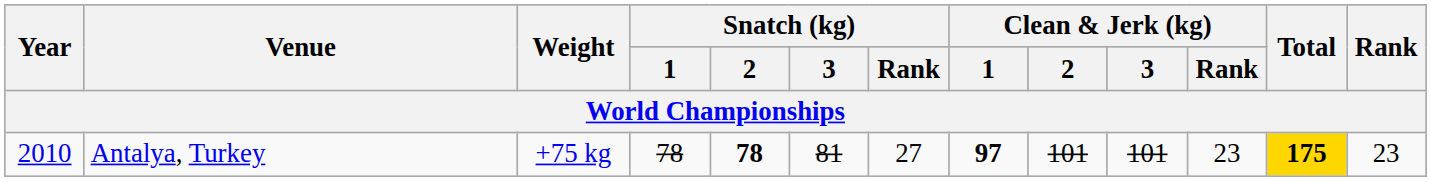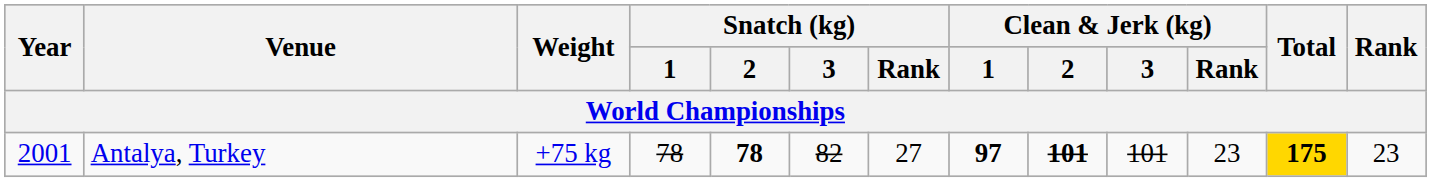 <table class = "wikitable" style="text-align:center;">
 <tr>
 <th rowspan=2 width=40>Year</th>
 <th rowspan=2 width=250>Venue</th>
 <th rowspan=2 width=60>Weight</th>
 <th colspan=4>Snatch (kg)</th>
 <th colspan=4>Clean & Jerk (kg)</th>
 <th rowspan=2 width=40>Total</th>
 <th rowspan=2 width=40>Rank</th>
 </tr>
 <tr>
 <th width=40>1</th>
 <th width=40>2</th>
 <th width=40>3</th>
 <th width=40>Rank</th>
 <th width=40>1</th>
 <th width=40>2</th>
 <th width=40>3</th>
 <th width=40>Rank</th>
 </tr>
 <tr>
 <th colspan=13><a href='#'>World Championships</a></th>
 </tr>
 <tr>
-<td><a href='#'>2010</a></td>
+<td><a href='#'>2001</a></td>
 <td align=left> <a href='#'>Antalya</a>, <a href='#'>Turkey</a></td>
 <td><a href='#'>+75 kg</a></td>
 <td><s> 78</s></td>
 <td><strong>78</strong></td>
-<td><s> 81</s></td>
+<td><s> 82</s></td>
 <td>27</td>
 <td><strong>97</strong></td>
-<td><s>101</s></td>
+<td><strong><s>101</s></strong></td>
 <td><s>101</s></td>
 <td>23</td>
 <td style="background: gold;"><strong>175</strong></td>
 <td>23</td>
 </tr>
 </table>
